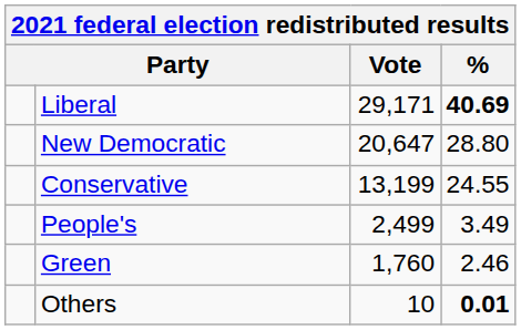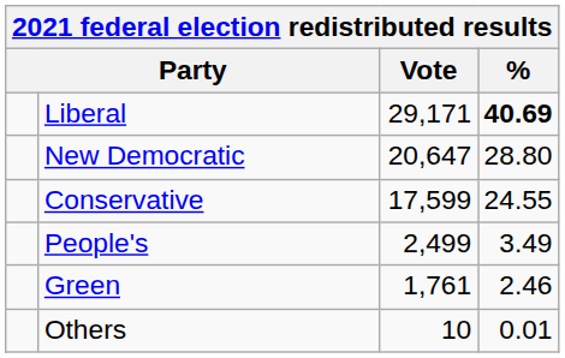 <table class="wikitable">
 <tr>
 <th colspan="4"><a href='#'>2021 federal election</a> redistributed results</th>
 </tr>
 <tr>
 <th bgcolor="#DDDDFF" width="130px" colspan="2">Party</th>
 <th bgcolor="#DDDDFF" width="50px">Vote</th>
 <th bgcolor="#DDDDFF" width="30px">%</th>
 </tr>
 <tr>
 <td> </td>
 <td><a href='#'>Liberal</a></td>
 <td align=right>29,171</td>
 <td align=right><strong>40.69</strong></td>
 </tr>
 <tr>
 <td> </td>
 <td><a href='#'>New Democratic</a></td>
 <td align=right>20,647</td>
 <td align=right>28.80</td>
 </tr>
 <tr>
 <td> </td>
 <td><a href='#'>Conservative</a></td>
-<td align=right>13,199</td>
+<td align=right>17,599</td>
 <td align=right>24.55</td>
 </tr>
 <tr>
 <td> </td>
 <td><a href='#'>People's</a></td>
 <td align=right>2,499</td>
 <td align=right>3.49</td>
 </tr>
 <tr>
 <td> </td>
 <td><a href='#'>Green</a></td>
-<td align=right>1,760</td>
+<td align=right>1,761</td>
 <td align=right>2.46</td>
 </tr>
 <tr>
 <td> </td>
 <td>Others</td>
 <td align=right>10</td>
-<td align=right><strong>0.01</strong></td>
+<td align=right>0.01</td>
 </tr>
 </table>
